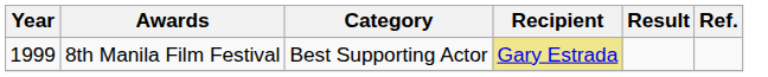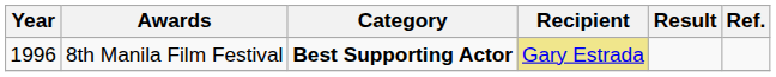 <table class="wikitable">
 <tr>
 <th>Year</th>
 <th>Awards</th>
 <th>Category</th>
 <th>Recipient</th>
 <th>Result</th>
 <th>Ref.</th>
 </tr>
 <tr>
-<td>1999</td>
+<td>1996</td>
 <td>8th Manila Film Festival</td>
-<td>Best Supporting Actor</td>
+<td><strong>Best Supporting Actor</strong></td>
 <td style="background: khaki;"><a href='#'>Gary Estrada</a></td>
 <td></td>
 <td></td>
 </tr>
 <tr>
 </tr>
 </table>
